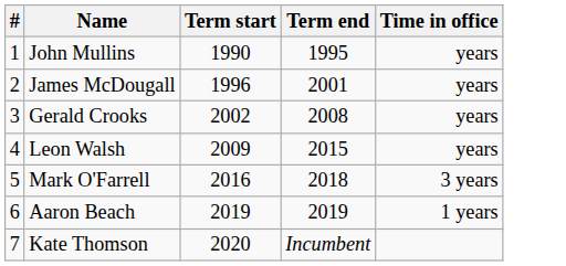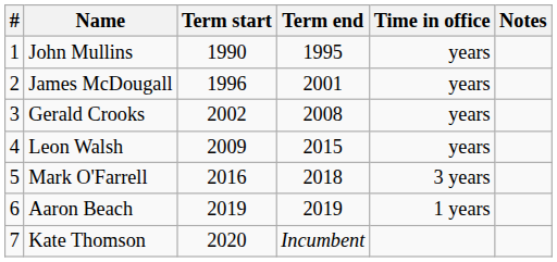 <table class="wikitable">
 <tr>
 <th>#</th>
 <th>Name</th>
 <th>Term start</th>
 <th>Term end</th>
 <th>Time in office</th>
+<th>Notes</th>
 </tr>
 <tr>
 <td>1</td>
 <td>John Mullins</td>
 <td align=center>1990</td>
 <td align=center>1995</td>
 <td align=right> years</td>
+<td></td>
 </tr>
 <tr>
 <td>2</td>
 <td>James McDougall</td>
 <td align=center>1996</td>
 <td align=center>2001</td>
 <td align=right> years</td>
+<td></td>
 </tr>
 <tr>
 <td>3</td>
 <td>Gerald Crooks</td>
 <td align=center>2002</td>
 <td align=center>2008</td>
 <td align=right> years</td>
+<td></td>
 </tr>
 <tr>
 <td>4</td>
 <td>Leon Walsh</td>
 <td align=center>2009</td>
 <td align=center>2015</td>
 <td align=right> years</td>
+<td></td>
 </tr>
 <tr>
 <td>5</td>
 <td>Mark O'Farrell</td>
 <td align=center>2016</td>
 <td align=center>2018</td>
 <td align=right>3 years</td>
+<td></td>
 </tr>
 <tr>
 <td>6</td>
 <td>Aaron Beach</td>
 <td align=center>2019</td>
 <td align=center>2019</td>
 <td align="right">1 years</td>
+<td></td>
 </tr>
 <tr>
 <td>7</td>
 <td>Kate Thomson</td>
 <td align=center>2020</td>
 <td align=center><em>Incumbent</em></td>
 <td></td>
+<td></td>
 </tr>
 </table>
